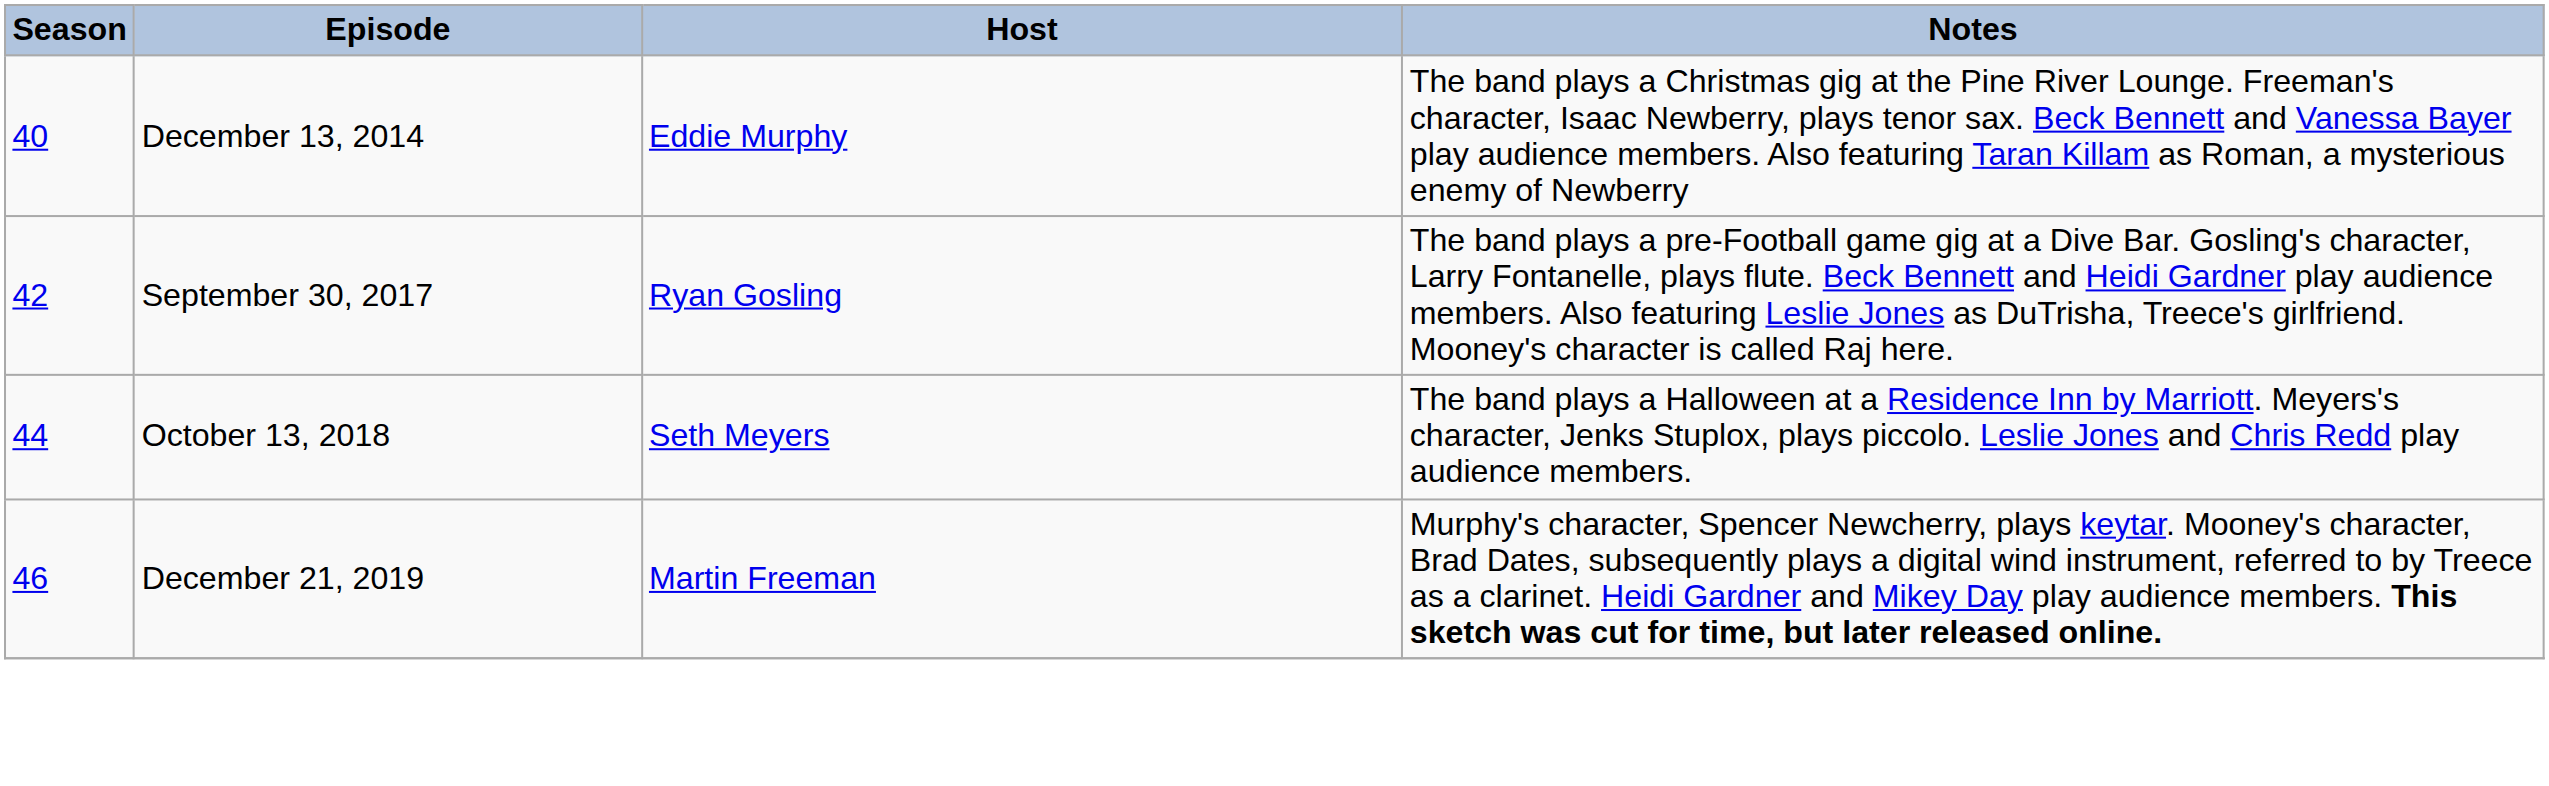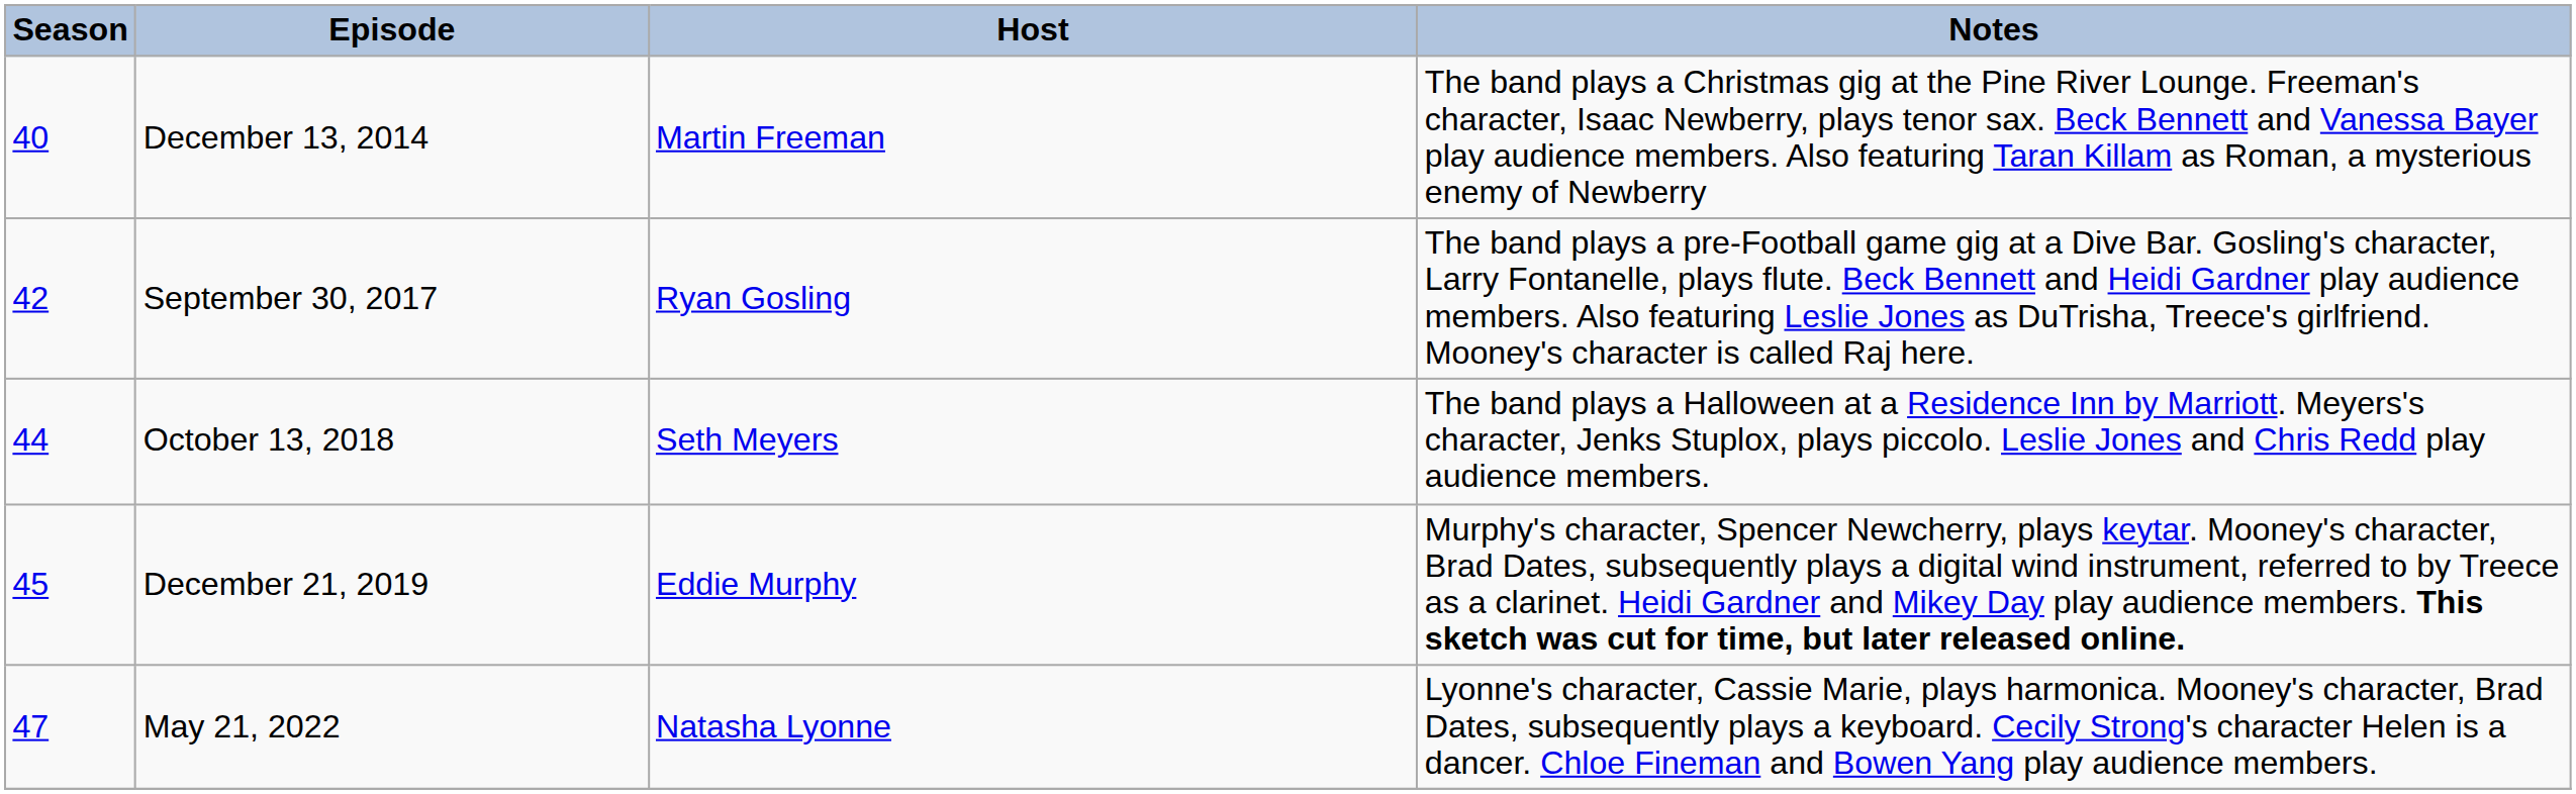 <table class="wikitable" style="width:100%;">
 <tr>
 <th style="background:#B0C4DE;" width="5%">Season</th>
 <th style="background:#B0C4DE;" width="20%">Episode</th>
 <th style="background:#B0C4DE;" width="30%">Host</th>
 <th style="background:#B0C4DE;" width="45%">Notes</th>
 </tr>
 <tr>
 <td><a href='#'>40</a></td>
 <td>December 13, 2014</td>
-<td><a href='#'>Eddie Murphy</a></td>
+<td><a href='#'>Martin Freeman</a></td>
 <td>The band plays a Christmas gig at the Pine River Lounge. Freeman's character, Isaac Newberry, plays tenor sax. <a href='#'>Beck Bennett</a> and <a href='#'>Vanessa Bayer</a> play audience members. Also featuring <a href='#'>Taran Killam</a> as Roman, a mysterious enemy of Newberry</td>
 </tr>
 <tr>
 <td><a href='#'>42</a></td>
 <td>September 30, 2017</td>
 <td><a href='#'>Ryan Gosling</a></td>
 <td>The band plays a pre-Football game gig at a Dive Bar. Gosling's character, Larry Fontanelle, plays flute. <a href='#'>Beck Bennett</a> and <a href='#'>Heidi Gardner</a> play audience members. Also featuring <a href='#'>Leslie Jones</a> as DuTrisha, Treece's girlfriend. Mooney's character is called Raj here.</td>
 </tr>
 <tr>
 <td><a href='#'>44</a></td>
 <td>October 13, 2018</td>
 <td><a href='#'>Seth Meyers</a></td>
 <td>The band plays a Halloween at a  <a href='#'>Residence Inn by Marriott</a>. Meyers's character, Jenks Stuplox, plays piccolo. <a href='#'>Leslie Jones</a> and <a href='#'>Chris Redd</a> play audience members.</td>
 </tr>
 <tr>
-<td><a href='#'>46</a></td>
+<td><a href='#'>45</a></td>
 <td>December 21, 2019</td>
-<td><a href='#'>Martin Freeman</a></td>
+<td><a href='#'>Eddie Murphy</a></td>
 <td>Murphy's character, Spencer Newcherry, plays <a href='#'>keytar</a>. Mooney's character, Brad Dates, subsequently plays a digital wind instrument, referred to by Treece as a clarinet. <a href='#'>Heidi Gardner</a> and <a href='#'>Mikey Day</a> play audience members. <strong>This sketch was cut for time, but later released online.</strong></td>
+</tr>
+<tr>
+<td><a href='#'>47</a></td>
+<td>May 21, 2022</td>
+<td><a href='#'>Natasha Lyonne</a></td>
+<td>Lyonne's character, Cassie Marie, plays harmonica. Mooney's character, Brad Dates, subsequently plays a keyboard. <a href='#'>Cecily Strong</a>'s character Helen is a dancer. <a href='#'>Chloe Fineman</a> and <a href='#'>Bowen Yang</a> play audience members.</td>
 </tr>
 <tr>
 </tr>
 </table>
